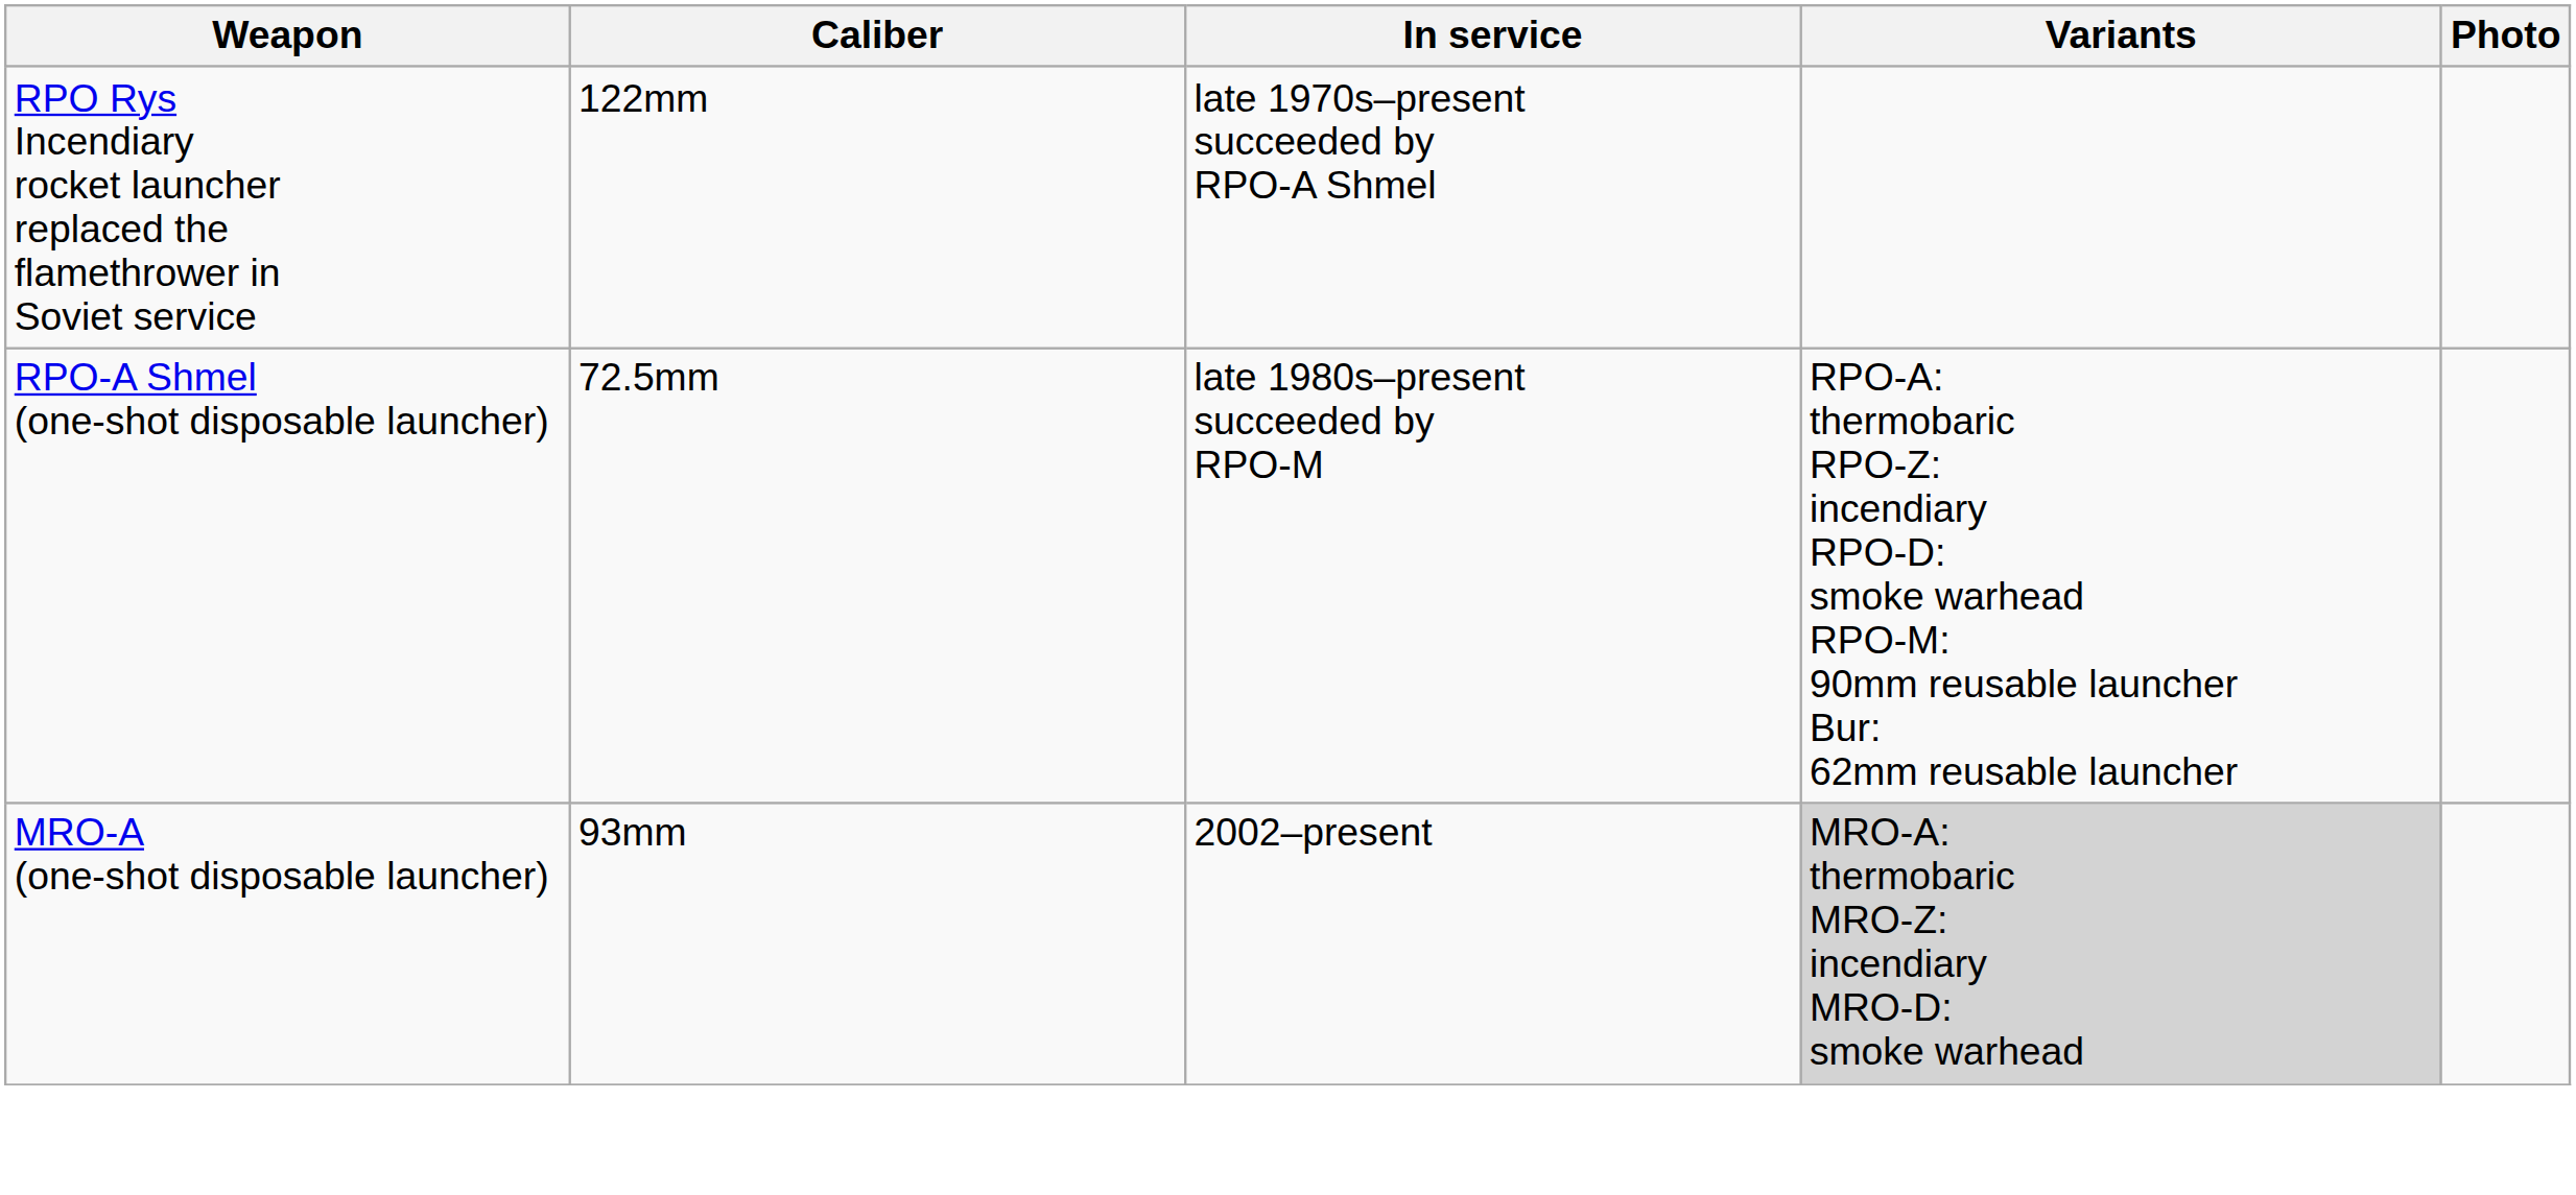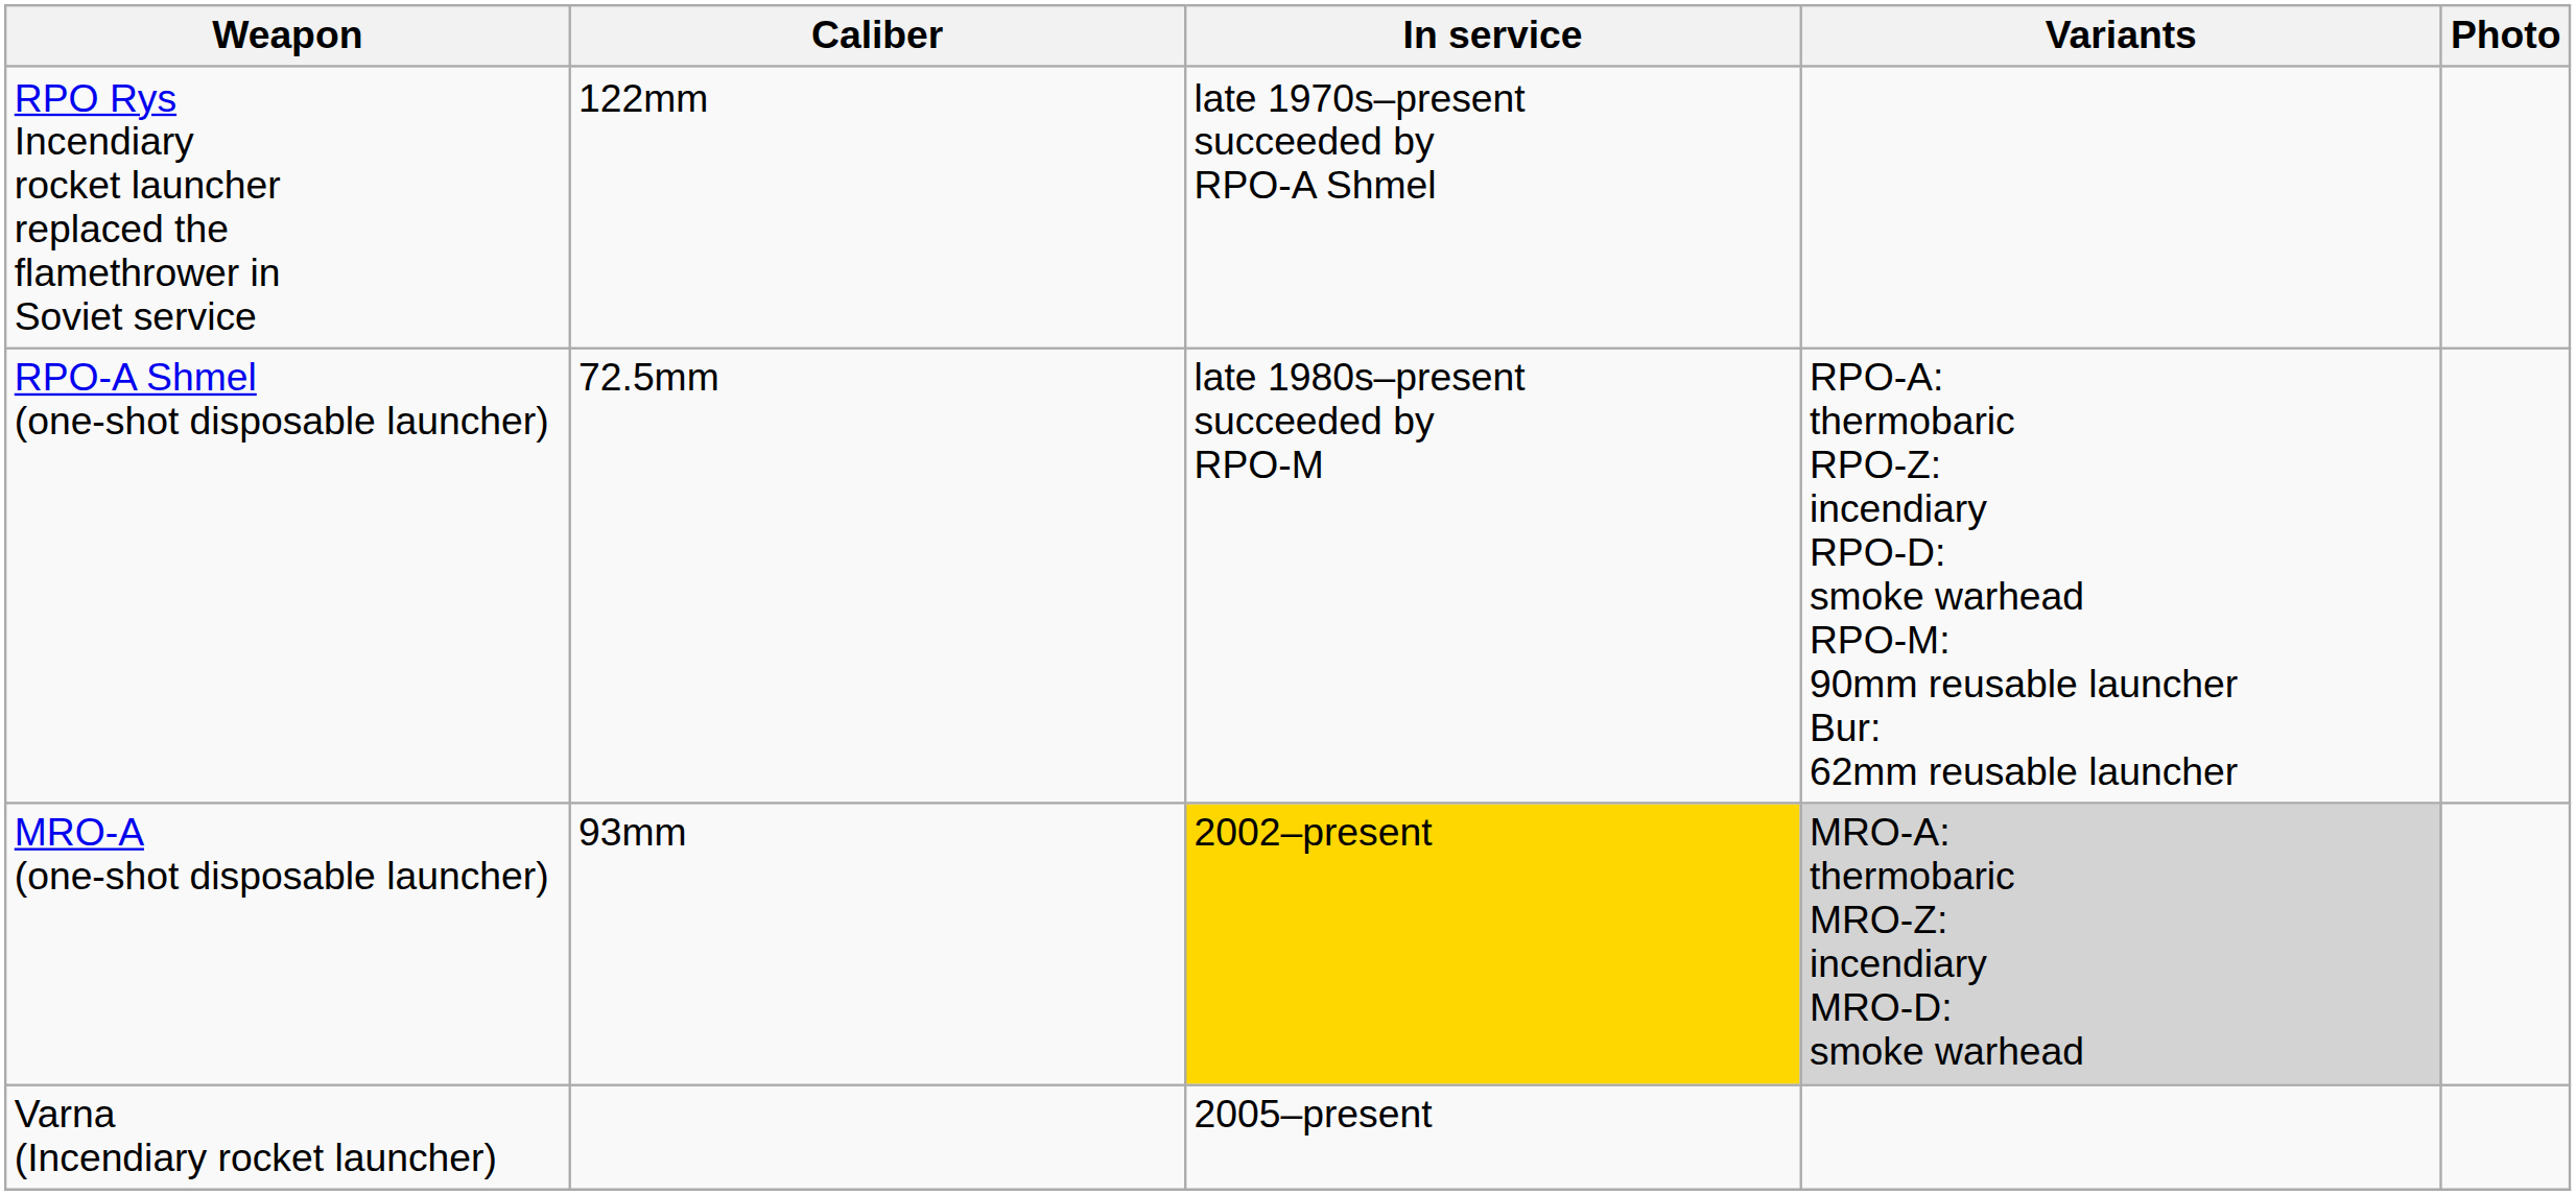 <table class="wikitable">
 <tr>
 <th style="width:22%;", align=left>Weapon</th>
 <th style="width:24%;", align=left>Caliber</th>
 <th style="width:24%;", align=left>In service</th>
 <th style="width:25%;", align=left>Variants</th>
 <th style="width:29%;">Photo</th>
 </tr>
 <tr>
 <td align=left, valign=top><a href='#'>RPO Rys</a><br>Incendiary<br>rocket launcher<br>replaced the<br>flamethrower in<br>Soviet service</td>
 <td align=left, valign=top>122mm</td>
 <td align=left, valign=top>late 1970s–present<br>succeeded by<br>RPO-A Shmel</td>
 <td align=left, valign=top></td>
 <td align=center></td>
 </tr>
 <tr>
 <td align=left, valign=top><a href='#'>RPO-A Shmel</a><br>(one-shot disposable launcher)</td>
 <td align=left, valign=top>72.5mm</td>
 <td align=left, valign=top>late 1980s–present<br>succeeded by<br>RPO-M</td>
 <td align=left, valign=top>RPO-A:<br>thermobaric<br>RPO-Z:<br>incendiary<br>RPO-D:<br>smoke warhead<br>RPO-M:<br>90mm reusable launcher<br>Bur:<br>62mm reusable launcher</td>
 <td align=center></td>
 </tr>
 <tr>
 <td align=left, valign=top><a href='#'>MRO-A</a><br>(one-shot disposable launcher)</td>
 <td align=left, valign=top>93mm</td>
-<td align=left, valign=top>2002–present</td>
+<td align=left, valign=top style="background: gold;">2002–present</td>
 <td align=left, valign=top style="background: lightgrey;">MRO-A:<br>thermobaric<br>MRO-Z:<br>incendiary<br>MRO-D:<br>smoke warhead</td>
+<td align=center></td>
+</tr>
+<tr>
+<td align=left, valign=top>Varna<br>(Incendiary rocket launcher)</td>
+<td align=left, valign=top></td>
+<td align=left, valign=top>2005–present</td>
+<td align=left, valign=top></td>
 <td align=center></td>
 </tr>
 <tr>
 </tr>
 </table>
